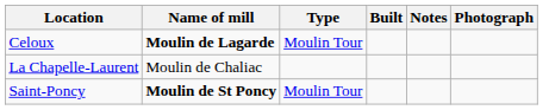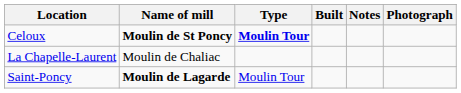 <table class="wikitable">
 <tr>
 <th>Location</th>
 <th>Name of mill</th>
 <th>Type</th>
 <th>Built</th>
 <th>Notes</th>
 <th>Photograph</th>
 </tr>
 <tr>
 <td><a href='#'>Celoux</a></td>
-<td><strong>Moulin de Lagarde</strong></td>
-<td><a href='#'>Moulin Tour</a></td>
+<td><strong>Moulin de St Poncy</strong></td>
+<td><strong><a href='#'>Moulin Tour</a></strong></td>
 <td></td>
 <td> </td>
 <td></td>
 </tr>
 <tr>
 <td><a href='#'>La Chapelle-Laurent</a></td>
 <td>Moulin de Chaliac</td>
 <td></td>
 <td></td>
 <td></td>
 <td></td>
 </tr>
 <tr>
 <td><a href='#'>Saint-Poncy</a></td>
-<td><strong>Moulin de St Poncy</strong></td>
+<td><strong>Moulin de Lagarde</strong></td>
 <td><a href='#'>Moulin Tour</a></td>
 <td></td>
 <td> </td>
 <td></td>
 </tr>
 </table>
